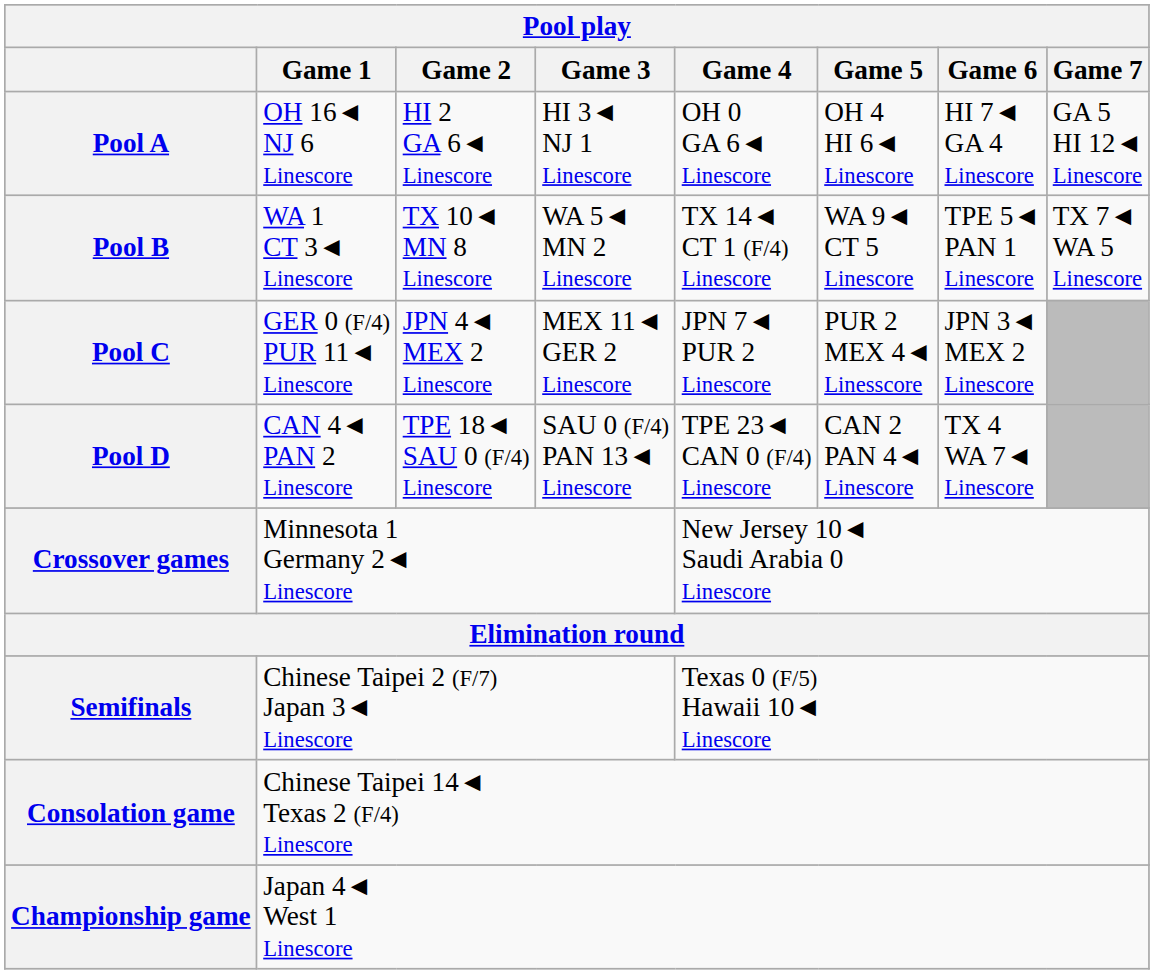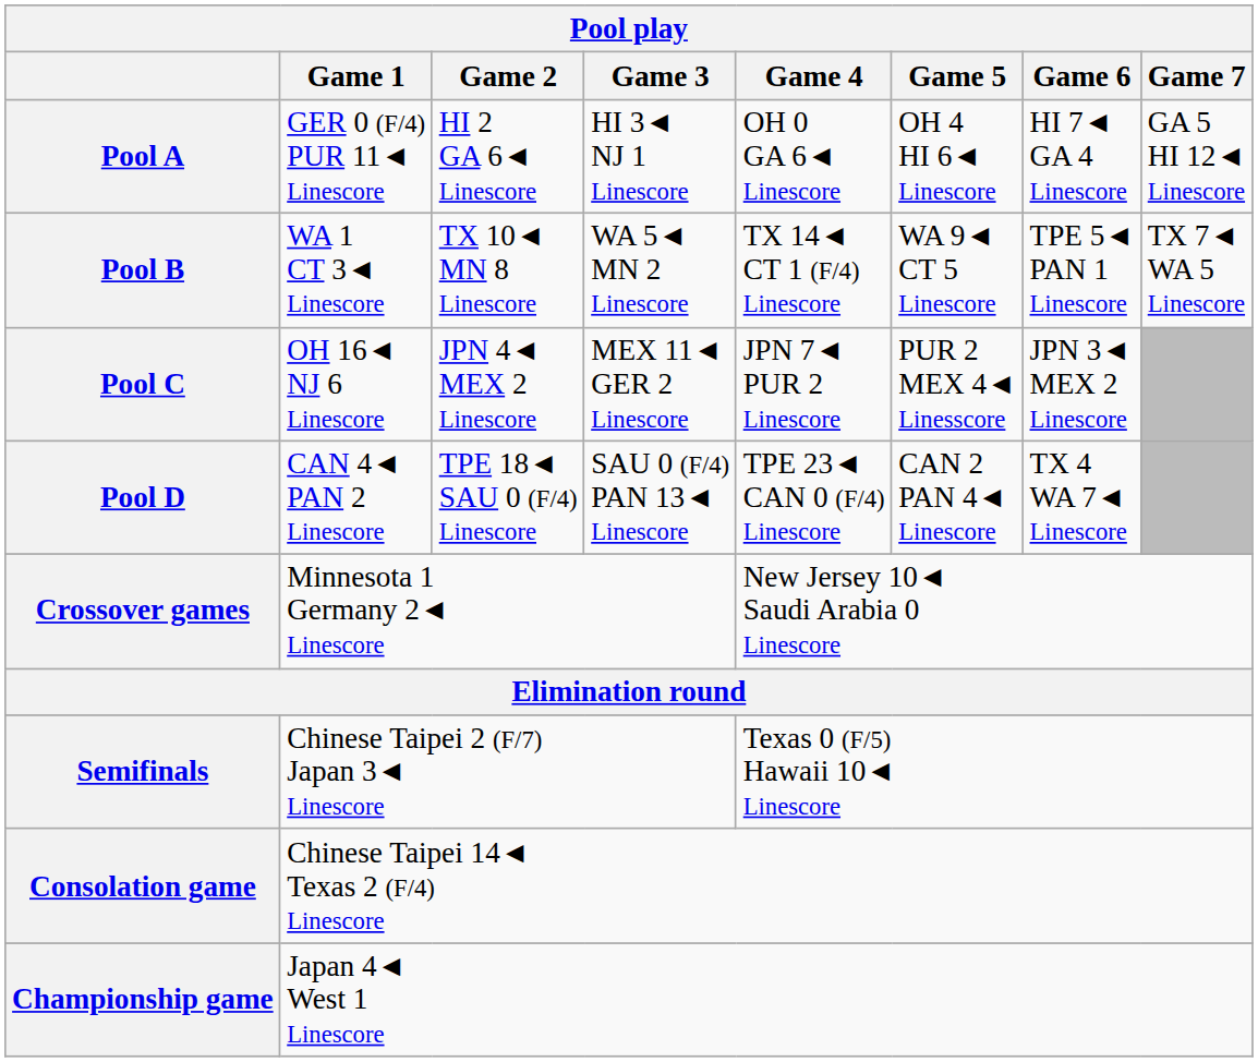 <table class="wikitable">
 <tr>
 <th colspan="8"><a href='#'>Pool play</a></th>
 </tr>
 <tr>
 <th colspan="1"> </th>
 <th colspan="1">Game 1</th>
 <th colspan="1">Game 2</th>
 <th colspan="1">Game 3</th>
 <th colspan="1">Game 4</th>
 <th colspan="1">Game 5</th>
 <th colspan="1">Game 6</th>
 <th colspan="1">Game 7</th>
 </tr>
 <tr>
 <th><a href='#'>Pool A</a></th>
-<td> <a href='#'>OH</a> 16◄ <br>  <a href='#'>NJ</a> 6 <br><small><a href='#'>Linescore</a></small></td>
+<td> <a href='#'>GER</a> 0 <small>(F/4)</small> <br>  <a href='#'>PUR</a> 11◄ <br><small><a href='#'>Linescore</a></small></td>
 <td> <a href='#'>HI</a> 2 <br>  <a href='#'>GA</a> 6◄ <br><small><a href='#'>Linescore</a></small></td>
 <td> HI 3◄ <br>  NJ 1 <br><small><a href='#'>Linescore</a></small></td>
 <td> OH 0 <br>  GA 6◄ <br><small><a href='#'>Linescore</a></small></td>
 <td> OH 4 <br>  HI 6◄ <br><small><a href='#'>Linescore</a></small></td>
 <td> HI 7◄ <br>  GA 4 <br><small><a href='#'>Linescore</a></small></td>
 <td> GA 5 <br>  HI 12◄ <br><small><a href='#'>Linescore</a></small></td>
 </tr>
 <tr>
 <th><a href='#'>Pool B</a></th>
 <td> <a href='#'>WA</a> 1 <br>  <a href='#'>CT</a> 3◄ <br><small><a href='#'>Linescore</a></small></td>
 <td> <a href='#'>TX</a> 10◄ <br>  <a href='#'>MN</a> 8 <br><small><a href='#'>Linescore</a></small></td>
 <td> WA 5◄ <br>  MN 2 <br><small><a href='#'>Linescore</a></small></td>
 <td> TX 14◄ <br>  CT 1 <small>(F/4)</small> <br><small><a href='#'>Linescore</a></small></td>
 <td> WA 9◄ <br>  CT 5 <br><small><a href='#'>Linescore</a></small></td>
 <td> TPE 5◄ <br>  PAN 1 <br><small><a href='#'>Linescore</a></small></td>
 <td> TX 7◄ <br>  WA 5 <br><small><a href='#'>Linescore</a></small></td>
 </tr>
 <tr>
 <th><a href='#'>Pool C</a></th>
-<td> <a href='#'>GER</a> 0 <small>(F/4)</small> <br>  <a href='#'>PUR</a> 11◄ <br><small><a href='#'>Linescore</a></small></td>
+<td> <a href='#'>OH</a> 16◄ <br>  <a href='#'>NJ</a> 6 <br><small><a href='#'>Linescore</a></small></td>
 <td> <a href='#'>JPN</a> 4◄ <br>  <a href='#'>MEX</a> 2 <br><small><a href='#'>Linescore</a></small></td>
 <td> MEX 11◄ <br>  GER 2 <br><small><a href='#'>Linescore</a></small></td>
 <td> JPN 7◄ <br>  PUR 2 <br><small><a href='#'>Linescore</a></small></td>
 <td> PUR 2 <br>  MEX 4◄ <br><small><a href='#'>Linesscore</a></small></td>
 <td> JPN 3◄ <br>  MEX 2 <br><small><a href='#'>Linescore</a></small></td>
 <td bgcolor="bbbbbb"></td>
 </tr>
 <tr>
 <th><a href='#'>Pool D</a></th>
 <td> <a href='#'>CAN</a> 4◄ <br>  <a href='#'>PAN</a> 2 <br><small><a href='#'>Linescore</a></small></td>
 <td> <a href='#'>TPE</a> 18◄ <br>  <a href='#'>SAU</a> 0 <small>(F/4)</small> <br><small><a href='#'>Linescore</a></small></td>
 <td> SAU 0 <small>(F/4)</small> <br>  PAN 13◄ <br><small><a href='#'>Linescore</a></small></td>
 <td> TPE 23◄ <br>  CAN 0 <small>(F/4)</small> <br><small><a href='#'>Linescore</a></small></td>
 <td> CAN 2 <br>  PAN 4◄ <br><small><a href='#'>Linescore</a></small></td>
 <td> TX 4 <br>  WA 7◄ <br><small><a href='#'>Linescore</a></small></td>
 <td bgcolor="bbbbbb"></td>
 </tr>
 <tr>
 <th><a href='#'>Crossover games</a></th>
 <td colspan="3"> Minnesota 1 <br>  Germany 2◄ <br><small><a href='#'>Linescore</a></small></td>
 <td colspan="4"> New Jersey 10◄ <br>  Saudi Arabia 0 <br><small><a href='#'>Linescore</a></small></td>
 </tr>
 <tr>
 <th colspan="8"><a href='#'>Elimination round</a></th>
 </tr>
 <tr>
 <th><a href='#'>Semifinals</a></th>
 <td colspan="3"> Chinese Taipei 2 <small>(F/7)</small> <br>  Japan 3◄ <br><small><a href='#'>Linescore</a></small></td>
 <td colspan="4"> Texas 0 <small>(F/5)</small> <br>  Hawaii 10◄ <br><small><a href='#'>Linescore</a></small></td>
 </tr>
 <tr>
 <th><a href='#'>Consolation game</a></th>
 <td colspan="8"> Chinese Taipei 14◄ <br>  Texas 2 <small>(F/4)</small> <br><small><a href='#'>Linescore</a></small></td>
 </tr>
 <tr>
 <th><a href='#'>Championship game</a></th>
 <td colspan="8"> Japan 4◄ <br>  West 1 <br><small><a href='#'>Linescore</a></small></td>
 </tr>
 </table>
